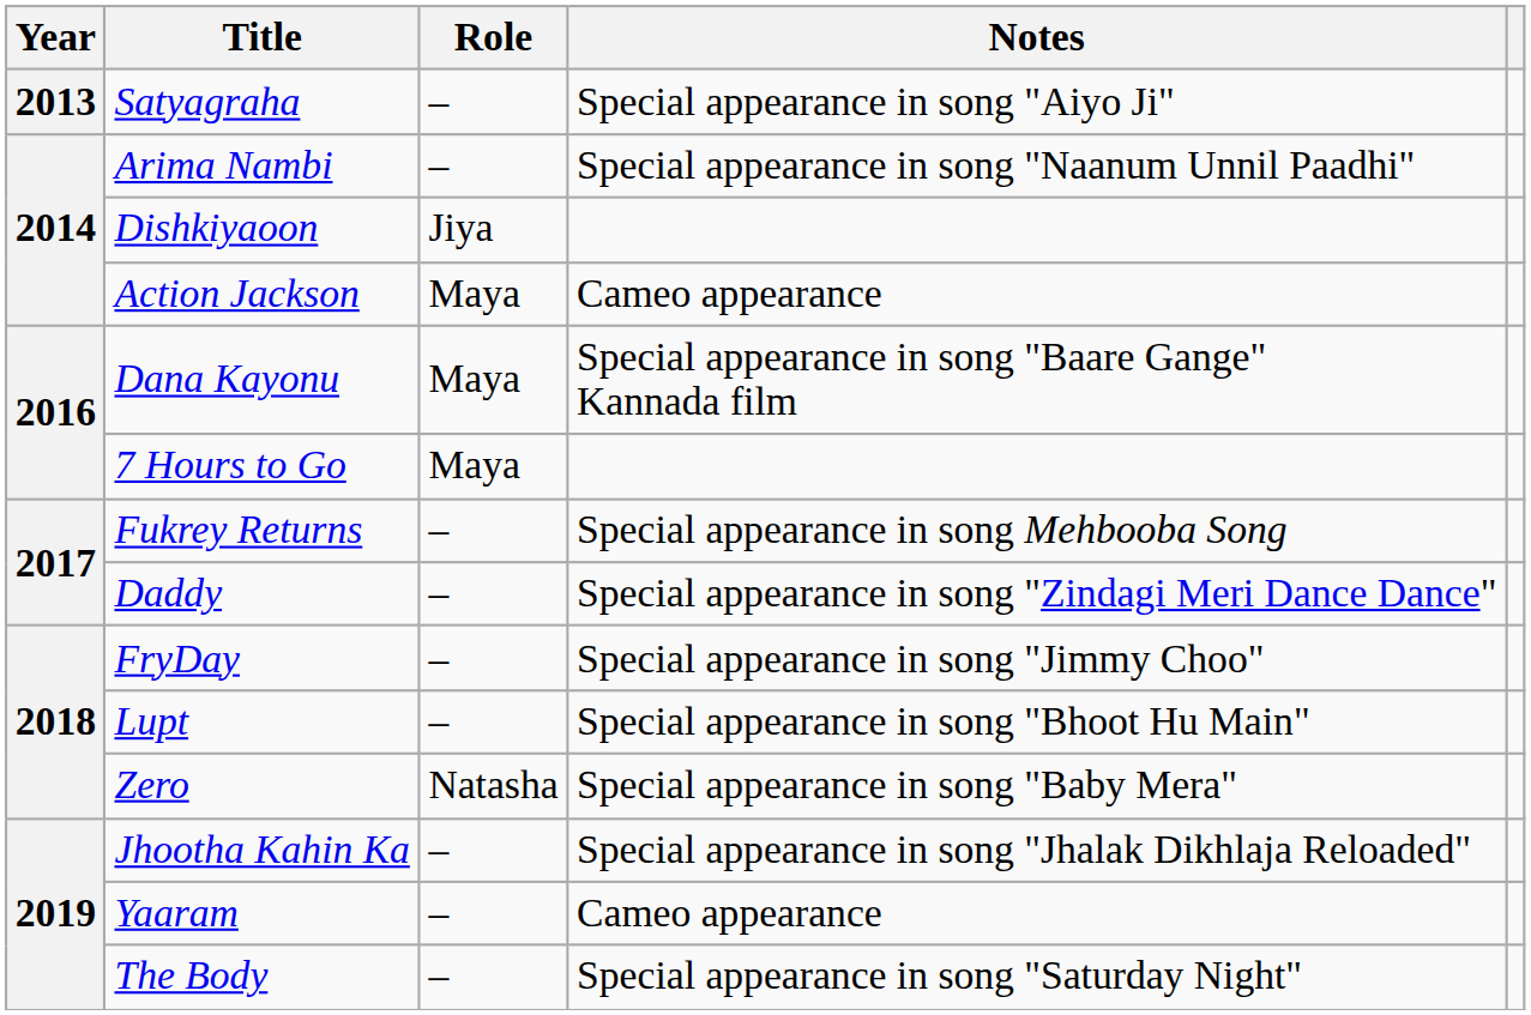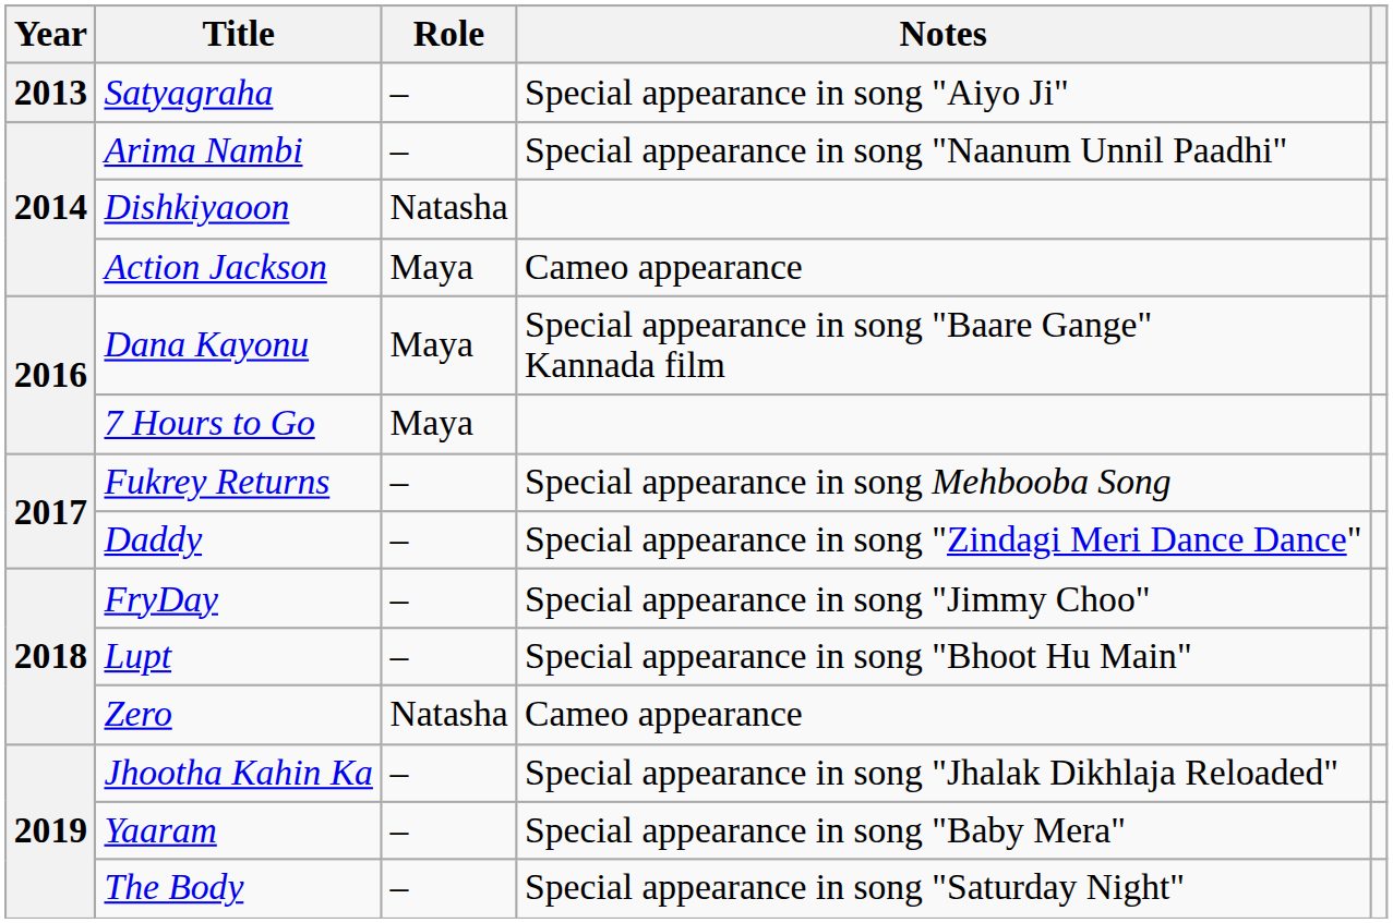 <table class="wikitable plainrowheaders sortable">
 <tr>
 <th scope="col">Year</th>
 <th scope="col">Title</th>
 <th scope="col">Role</th>
 <th scope="col" class="unsortable">Notes</th>
 <th scope="col" class="unsortable"></th>
 </tr>
 <tr>
 <th scope="row">2013</th>
 <td><em><a href='#'>Satyagraha</a></em></td>
 <td>–</td>
 <td>Special appearance in song "Aiyo Ji"</td>
 <td></td>
 </tr>
 <tr>
 <th scope="row"  rowspan="3">2014</th>
 <td><em><a href='#'>Arima Nambi</a></em></td>
 <td>–</td>
 <td>Special appearance in song "Naanum Unnil Paadhi"</td>
 <td></td>
 </tr>
 <tr>
 <td><em><a href='#'>Dishkiyaoon</a></em></td>
-<td>Jiya</td>
+<td>Natasha</td>
 <td></td>
 <td></td>
 </tr>
 <tr>
 <td><em><a href='#'>Action Jackson</a></em></td>
 <td>Maya</td>
 <td>Cameo appearance</td>
 <td></td>
 </tr>
 <tr>
 <th scope="row" rowspan="2">2016</th>
 <td><em><a href='#'>Dana Kayonu</a></em></td>
 <td>Maya</td>
 <td>Special appearance in song "Baare Gange"<br>Kannada film</td>
 <td></td>
 </tr>
 <tr>
 <td><em><a href='#'>7 Hours to Go</a></em></td>
 <td>Maya</td>
 <td></td>
 <td></td>
 </tr>
 <tr>
 <th scope="row"  rowspan="2">2017</th>
 <td><em><a href='#'>Fukrey Returns</a></em></td>
 <td>–</td>
 <td>Special appearance in song <em>Mehbooba Song</em></td>
 <td></td>
 </tr>
 <tr>
 <td><em><a href='#'>Daddy</a></em></td>
 <td>–</td>
 <td>Special appearance in song "<a href='#'>Zindagi Meri Dance Dance</a>"</td>
 <td></td>
 </tr>
 <tr>
 <th scope="row" rowspan="3">2018</th>
 <td><em><a href='#'>FryDay</a></em></td>
 <td>–</td>
 <td>Special appearance in song "Jimmy Choo"</td>
 <td></td>
 </tr>
 <tr>
 <td><em><a href='#'>Lupt</a></em></td>
 <td>–</td>
 <td>Special appearance in song "Bhoot Hu Main"</td>
 <td></td>
 </tr>
 <tr>
 <td><em><a href='#'>Zero</a></em></td>
 <td>Natasha</td>
-<td>Special appearance in song "Baby Mera"</td>
+<td>Cameo appearance</td>
 <td></td>
 </tr>
 <tr>
 <th scope="row" rowspan="3">2019</th>
 <td><em><a href='#'>Jhootha Kahin Ka</a></em></td>
 <td>–</td>
 <td>Special appearance in song "Jhalak Dikhlaja Reloaded"</td>
 <td></td>
 </tr>
 <tr>
 <td><em><a href='#'>Yaaram</a></em></td>
 <td>–</td>
-<td>Cameo appearance</td>
+<td>Special appearance in song "Baby Mera"</td>
 <td></td>
 </tr>
 <tr>
 <td><em><a href='#'>The Body</a></em></td>
 <td>–</td>
 <td>Special appearance in song "Saturday Night"</td>
 <td></td>
 </tr>
 </table>
